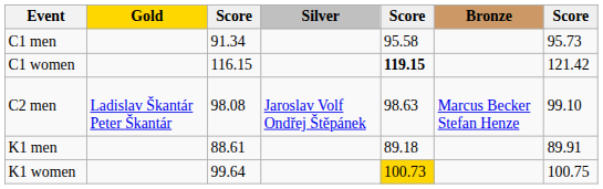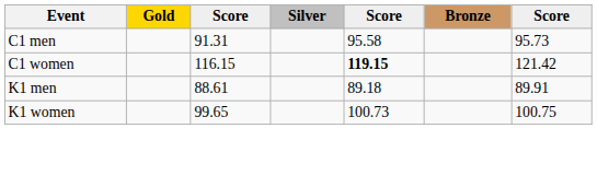 <table class="wikitable" width=100%>
 <tr>
 <th>Event</th>
 <td align=center bgcolor="gold"><strong>Gold</strong></td>
 <td align=center bgcolor="EFEFEF"><strong>Score</strong></td>
 <td align=center bgcolor="silver"><strong>Silver</strong></td>
 <td align=center bgcolor="EFEFEF"><strong>Score</strong></td>
 <td align=center bgcolor="CC9966"><strong>Bronze</strong></td>
 <td align=center bgcolor="EFEFEF"><strong>Score</strong></td>
 </tr>
 <tr>
 <td>C1 men</td>
 <td></td>
-<td>91.34</td>
+<td>91.31</td>
 <td></td>
 <td>95.58</td>
 <td></td>
 <td>95.73</td>
 </tr>
 <tr>
 <td>C1 women</td>
 <td></td>
 <td>116.15</td>
 <td></td>
 <td><strong>119.15</strong></td>
 <td></td>
 <td>121.42</td>
 </tr>
 <tr>
-<td>C2 men</td>
-<td><br><a href='#'>Ladislav Škantár</a><br><a href='#'>Peter Škantár</a></td>
-<td>98.08</td>
-<td><br><a href='#'>Jaroslav Volf</a><br><a href='#'>Ondřej Štěpánek</a></td>
-<td>98.63</td>
-<td><br><a href='#'>Marcus Becker</a><br><a href='#'>Stefan Henze</a></td>
-<td>99.10</td>
-</tr>
-<tr>
 <td>K1 men</td>
 <td></td>
 <td>88.61</td>
 <td></td>
 <td>89.18</td>
 <td></td>
 <td>89.91</td>
 </tr>
 <tr>
 <td>K1 women</td>
 <td></td>
-<td>99.64</td>
+<td>99.65</td>
 <td></td>
-<td style="background: gold;">100.73</td>
+<td>100.73</td>
 <td></td>
 <td>100.75</td>
 </tr>
 </table>
